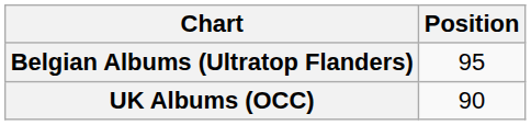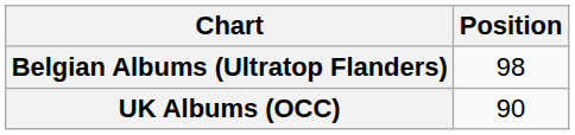 <table class="wikitable sortable plainrowheaders" style="text-align:center">
 <tr>
 <th scope="col">Chart</th>
 <th scope="col">Position</th>
 </tr>
 <tr>
 <th scope="row">Belgian Albums (Ultratop Flanders)</th>
-<td>95</td>
+<td>98</td>
 </tr>
 <tr>
 <th scope="row">UK Albums (OCC)</th>
 <td>90</td>
 </tr>
 </table>
